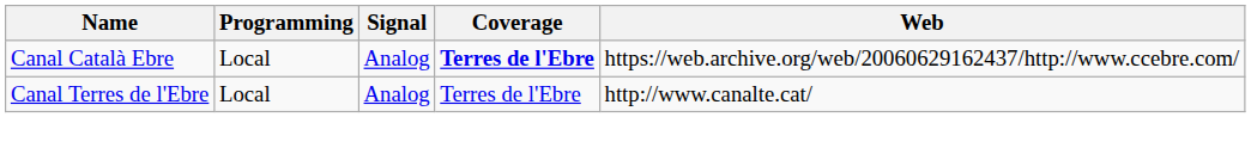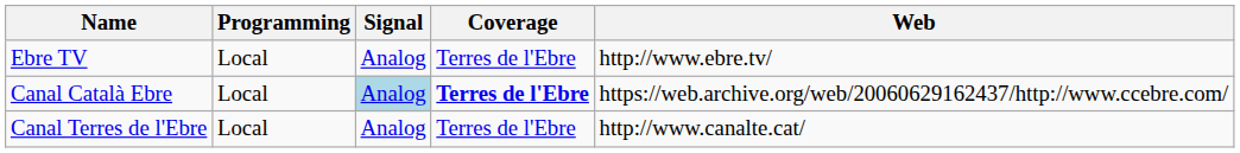 <table class="wikitable">
 <tr>
 <th>Name</th>
 <th>Programming</th>
 <th>Signal</th>
 <th>Coverage</th>
 <th>Web</th>
 </tr>
 <tr>
+<td><a href='#'>Ebre TV</a></td>
+<td>Local</td>
+<td><a href='#'>Analog</a></td>
+<td><a href='#'>Terres de l'Ebre</a></td>
+<td>http://www.ebre.tv/</td>
+</tr>
+<tr>
 <td><a href='#'>Canal Català Ebre</a></td>
 <td>Local</td>
-<td><a href='#'>Analog</a></td>
+<td style="background: lightblue;"><a href='#'>Analog</a></td>
 <td><strong><a href='#'>Terres de l'Ebre</a></strong></td>
 <td>https://web.archive.org/web/20060629162437/http://www.ccebre.com/</td>
 </tr>
 <tr>
 <td><a href='#'>Canal Terres de l'Ebre</a></td>
 <td>Local</td>
 <td><a href='#'>Analog</a></td>
 <td><a href='#'>Terres de l'Ebre</a></td>
 <td>http://www.canalte.cat/</td>
 </tr>
 </table>
